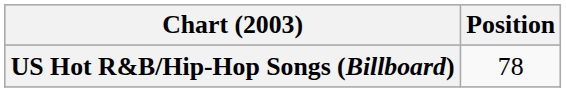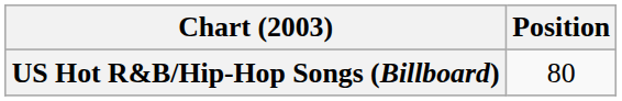 <table class="wikitable plainrowheaders" style="text-align:center">
 <tr>
 <th scope="col">Chart (2003)</th>
 <th scope="col">Position</th>
 </tr>
 <tr>
 <th scope="row">US Hot R&B/Hip-Hop Songs (<em>Billboard</em>)</th>
-<td>78</td>
+<td>80</td>
 </tr>
 </table>
